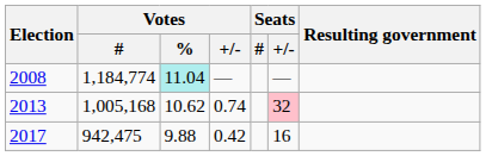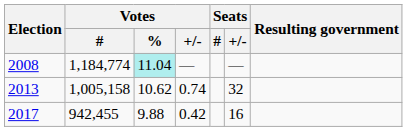 <table class="wikitable">
 <tr>
 <th rowspan="2">Election</th>
 <th colspan="3">Votes</th>
 <th colspan="2">Seats</th>
 <th rowspan="2">Resulting government</th>
 </tr>
 <tr>
 <th>#</th>
 <th>%</th>
 <th>+/-</th>
 <th>#</th>
 <th>+/-</th>
 </tr>
 <tr>
 <td><a href='#'>2008</a></td>
 <td>1,184,774</td>
 <td style="background: paleturquoise;">11.04</td>
 <td>—</td>
 <td></td>
 <td>—</td>
 <td></td>
 </tr>
 <tr>
 <td><a href='#'>2013</a></td>
-<td>1,005,168</td>
+<td>1,005,158</td>
 <td>10.62</td>
 <td> 0.74</td>
 <td></td>
-<td style="background: pink;"> 32</td>
+<td> 32</td>
 <td></td>
 </tr>
 <tr>
 <td><a href='#'>2017</a></td>
-<td>942,475</td>
+<td>942,455</td>
 <td>9.88</td>
 <td> 0.42</td>
 <td></td>
 <td> 16</td>
 <td></td>
 </tr>
 </table>
